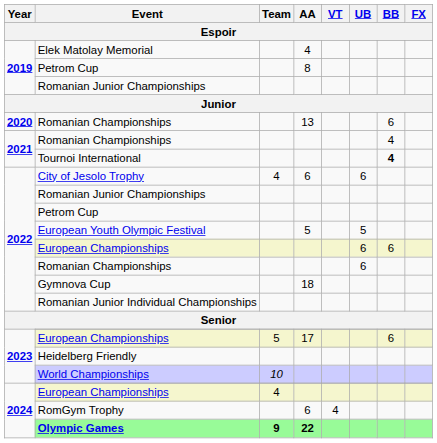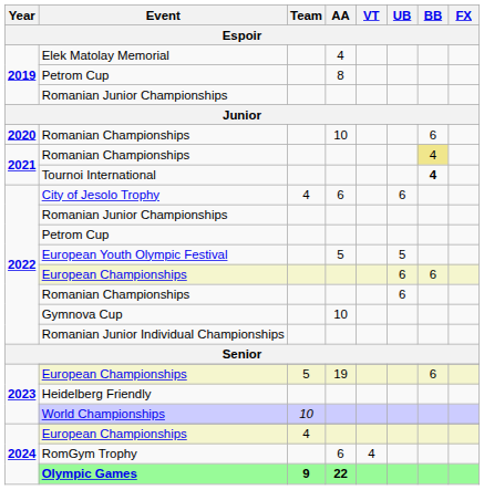 <table class="wikitable" style="text-align:center; font-size:95%;">
 <tr>
 <th align=center>Year</th>
 <th align=center>Event</th>
 <th style="width:30px;">Team</th>
 <th style="width:30px;">AA</th>
 <th style="width:30px;"><a href='#'>VT</a></th>
 <th style="width:30px;"><a href='#'>UB</a></th>
 <th style="width:30px;"><a href='#'>BB</a></th>
 <th style="width:30px;"><a href='#'>FX</a></th>
 </tr>
 <tr>
 <th colspan="8"><strong>Espoir</strong></th>
 </tr>
 <tr>
 <td rowspan="3"><strong><a href='#'>2019</a></strong></td>
 <td align=left>Elek Matolay Memorial</td>
 <td></td>
 <td>4</td>
 <td></td>
 <td></td>
 <td></td>
 <td></td>
 </tr>
 <tr>
 <td align=left>Petrom Cup</td>
 <td></td>
 <td>8</td>
 <td></td>
 <td></td>
 <td></td>
 <td></td>
 </tr>
 <tr>
 <td align=left>Romanian Junior Championships</td>
 <td></td>
 <td></td>
 <td></td>
 <td></td>
 <td></td>
 <td></td>
 </tr>
 <tr>
 <th colspan="8"><strong>Junior</strong></th>
 </tr>
 <tr>
 <td rowspan="1"><strong><a href='#'>2020</a></strong></td>
 <td align=left>Romanian Championships</td>
 <td></td>
-<td>13</td>
+<td>10</td>
 <td></td>
 <td></td>
 <td>6</td>
 <td></td>
 </tr>
 <tr>
 <td rowspan="2"><strong><a href='#'>2021</a></strong></td>
 <td align=left>Romanian Championships</td>
 <td></td>
 <td></td>
 <td></td>
 <td></td>
-<td>4</td>
+<td style="background: khaki;">4</td>
 <td></td>
 </tr>
 <tr>
 <td align=left>Tournoi International</td>
 <td></td>
 <td></td>
 <td></td>
 <td></td>
 <td><strong>4</strong></td>
 <td></td>
 </tr>
 <tr>
 <td rowspan="8"><strong><a href='#'>2022</a></strong></td>
 <td align=left><a href='#'>City of Jesolo Trophy</a></td>
 <td>4</td>
 <td>6</td>
 <td></td>
 <td>6</td>
 <td></td>
 <td></td>
 </tr>
 <tr>
 <td align=left>Romanian Junior Championships</td>
 <td></td>
 <td></td>
 <td></td>
 <td></td>
 <td></td>
 <td></td>
 </tr>
 <tr>
 <td align=left>Petrom Cup</td>
 <td></td>
 <td></td>
 <td></td>
 <td></td>
 <td></td>
 <td></td>
 </tr>
 <tr>
 <td align=left><a href='#'>European Youth Olympic Festival</a></td>
 <td></td>
 <td>5</td>
 <td></td>
 <td>5</td>
 <td></td>
 <td></td>
 </tr>
 <tr bgcolor=#F5F6CE>
 <td align=left><a href='#'>European Championships</a></td>
 <td></td>
 <td></td>
 <td></td>
 <td>6</td>
 <td>6</td>
 <td></td>
 </tr>
 <tr>
 <td align=left>Romanian Championships</td>
 <td></td>
 <td></td>
 <td></td>
 <td>6</td>
 <td></td>
 <td></td>
 </tr>
 <tr>
 <td align=left>Gymnova Cup</td>
 <td></td>
-<td>18</td>
+<td>10</td>
 <td></td>
 <td></td>
 <td></td>
 <td></td>
 </tr>
 <tr>
 <td align=left>Romanian Junior Individual Championships</td>
 <td></td>
 <td></td>
 <td></td>
 <td></td>
 <td></td>
 <td></td>
 </tr>
 <tr>
 <th colspan="8"><strong>Senior</strong></th>
 </tr>
 <tr>
 <td rowspan="4"><strong><a href='#'>2023</a></strong></td>
 </tr>
 <tr bgcolor=#F5F6CE>
 <td align=left><a href='#'>European Championships</a></td>
 <td>5</td>
-<td>17</td>
+<td>19</td>
 <td></td>
 <td></td>
 <td>6</td>
 <td></td>
 </tr>
 <tr>
 <td align=left>Heidelberg Friendly</td>
 <td></td>
 <td></td>
 <td></td>
 <td></td>
 <td></td>
 <td></td>
 </tr>
 <tr bgcolor=#CCCCFF>
 <td align=left><a href='#'>World Championships</a></td>
 <td><em>10</em></td>
 <td></td>
 <td></td>
 <td></td>
 <td></td>
 <td></td>
 </tr>
 <tr>
 <td rowspan="4"><strong><a href='#'>2024</a></strong></td>
 </tr>
 <tr bgcolor=#F5F6CE>
 <td align=left><a href='#'>European Championships</a></td>
 <td>4</td>
 <td></td>
 <td></td>
 <td></td>
 <td></td>
 <td></td>
 </tr>
 <tr>
 <td align=left>RomGym Trophy</td>
 <td></td>
 <td>6</td>
 <td>4</td>
 <td></td>
 <td></td>
 <td></td>
 </tr>
 <tr bgcolor=98FB98>
 <td align=left><strong><a href='#'>Olympic Games</a></strong></td>
 <td><strong>9</strong></td>
 <td><strong>22</strong></td>
 <td></td>
 <td></td>
 <td></td>
 <td></td>
 </tr>
 </table>
